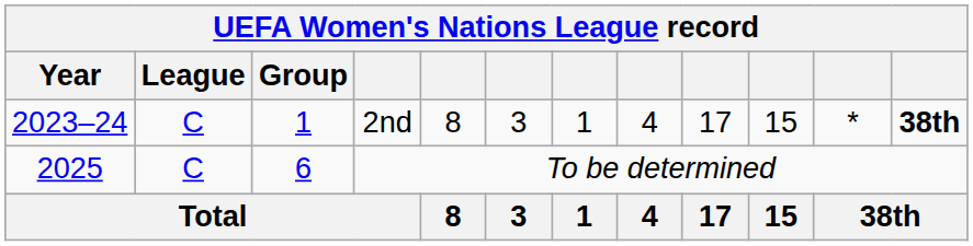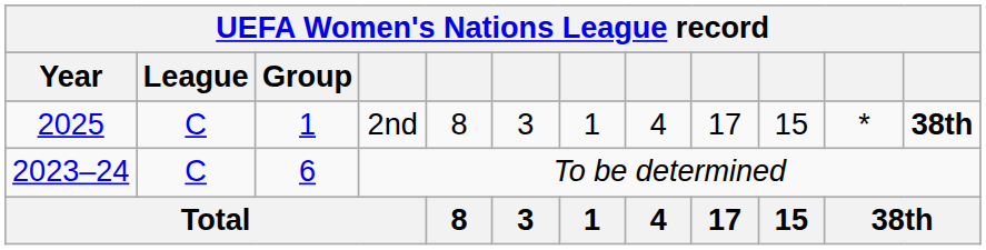 <table class="wikitable" style="text-align: center;">
 <tr>
 <th colspan=13><a href='#'>UEFA Women's Nations League</a> record</th>
 </tr>
 <tr>
 <th>Year</th>
 <th>League</th>
 <th>Group</th>
 <th width=28></th>
 <th width=28></th>
 <th width=28></th>
 <th width=28></th>
 <th width=28></th>
 <th width=28></th>
 <th width=28></th>
 <th width=35></th>
 <th width=28></th>
 </tr>
 <tr>
-<td><a href='#'>2023–24</a></td>
+<td><a href='#'>2025</a></td>
 <td><a href='#'>C</a></td>
 <td><a href='#'>1</a></td>
 <td>2nd</td>
 <td>8</td>
 <td>3</td>
 <td>1</td>
 <td>4</td>
 <td>17</td>
 <td>15</td>
 <td>*</td>
 <td><strong>38th</strong></td>
 </tr>
 <tr>
-<td><a href='#'>2025</a></td>
+<td><a href='#'>2023–24</a></td>
 <td><a href='#'>C</a></td>
 <td><a href='#'>6</a></td>
 <td colspan=9><em>To be determined</em></td>
 </tr>
 <tr>
 <th colspan=4>Total</th>
 <th>8</th>
 <th>3</th>
 <th>1</th>
 <th>4</th>
 <th>17</th>
 <th>15</th>
 <th colspan=2>38th</th>
 </tr>
 </table>
